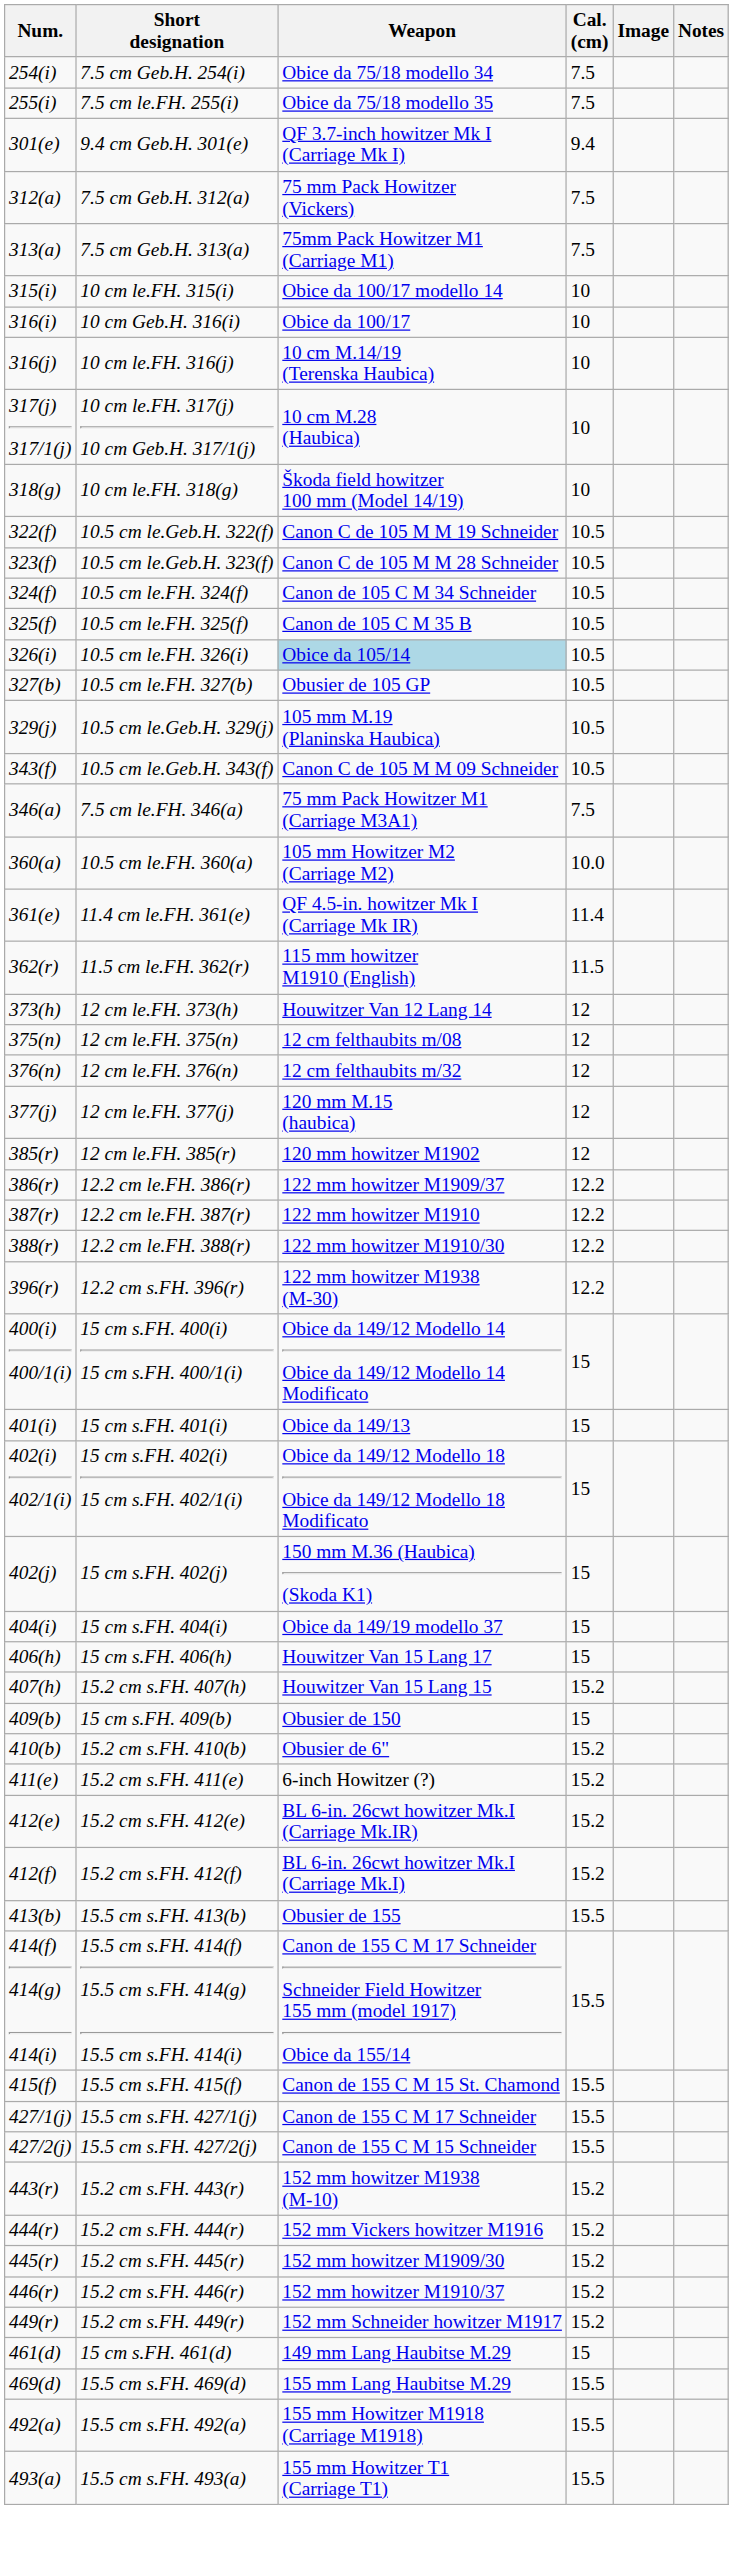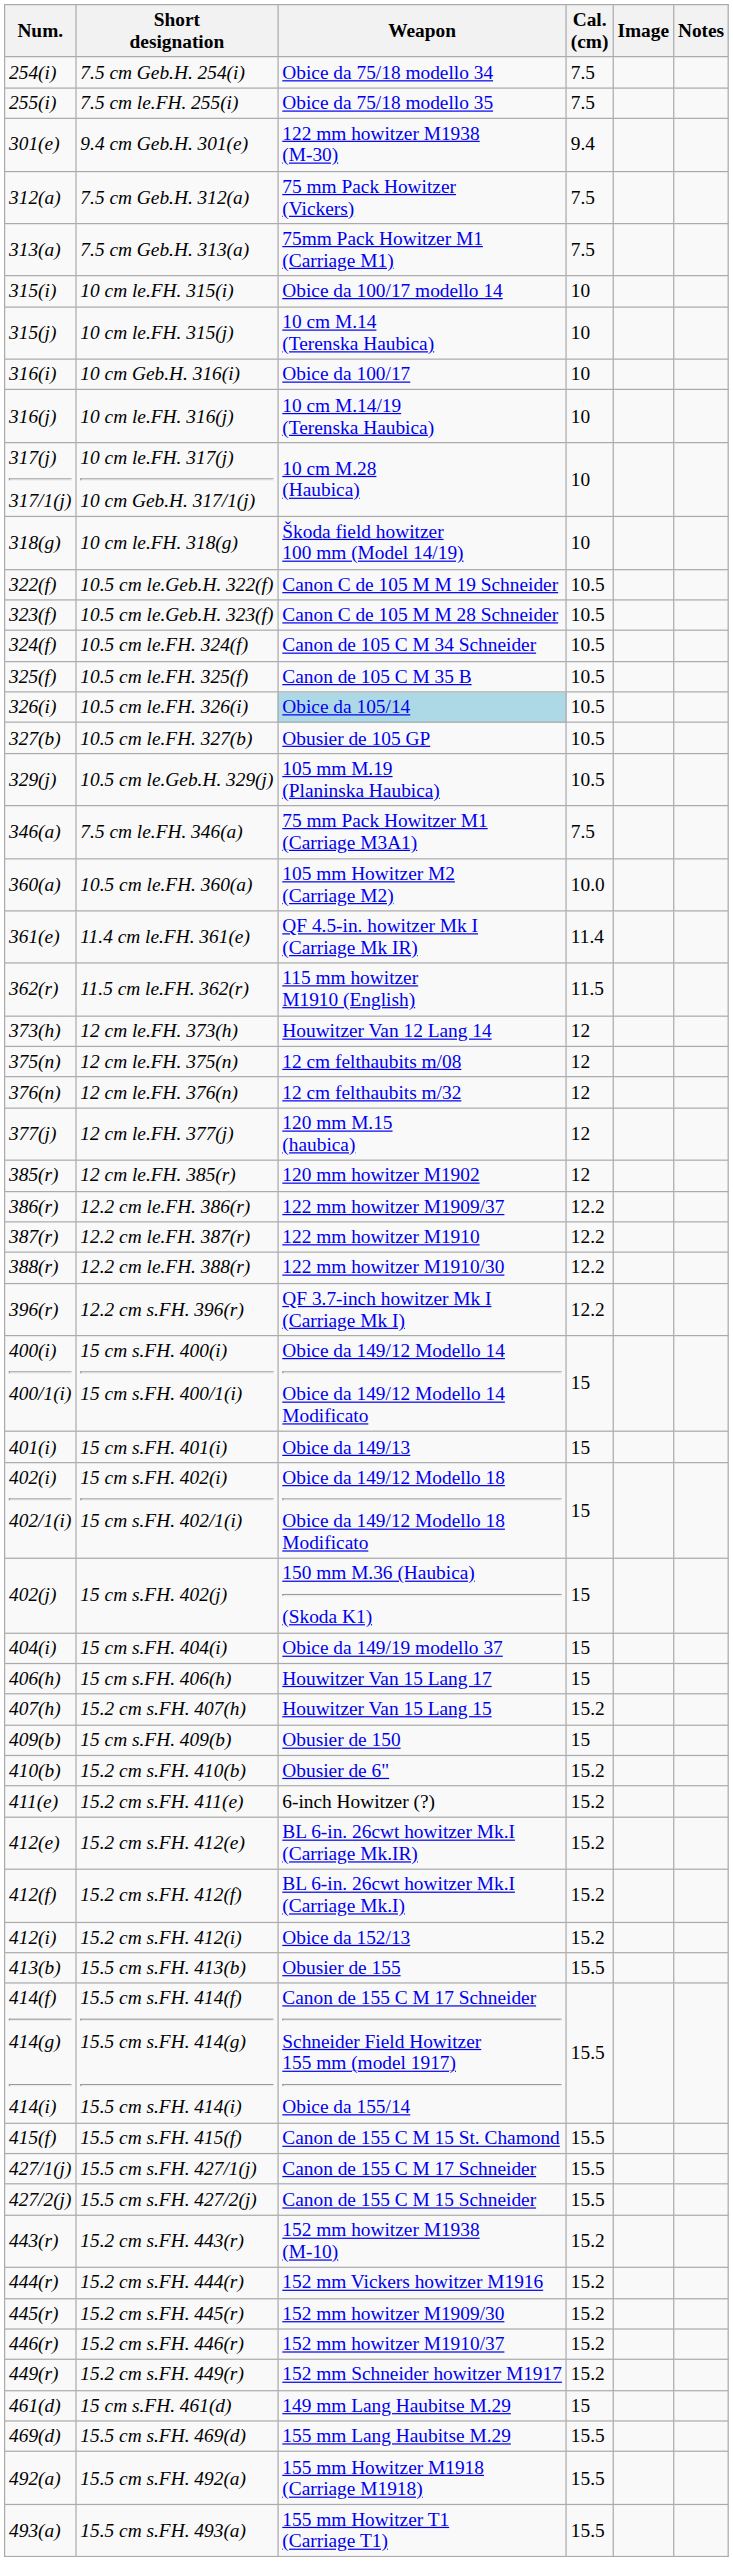 <table class="wikitable sortable mw-collapsible mw-collapsed">
 <tr>
 <th>Num.</th>
 <th>Short<br>designation</th>
 <th>Weapon</th>
 <th>Cal.<br>(cm)</th>
 <th>Image</th>
 <th>Notes</th>
 </tr>
 <tr>
 <td><em>254(i)</em></td>
 <td><em>7.5 cm Geb.H. 254(i)</em></td>
 <td><a href='#'>Obice da 75/18 modello 34</a></td>
 <td>7.5</td>
 <td></td>
 <td></td>
 </tr>
 <tr>
 <td><em>255(i)</em></td>
 <td><em>7.5 cm le.FH. 255(i)</em></td>
 <td><a href='#'>Obice da 75/18 modello 35</a></td>
 <td>7.5</td>
 <td></td>
 <td></td>
 </tr>
 <tr>
 <td><em>301(e)</em></td>
 <td><em>9.4 cm Geb.H. 301(e)</em></td>
-<td><a href='#'>QF 3.7-inch howitzer Mk I<br>(Carriage Mk I)</a></td>
+<td><a href='#'>122 mm howitzer M1938<br>(M-30)</a></td>
 <td>9.4</td>
 <td></td>
 <td></td>
 </tr>
 <tr>
 <td><em>312(a)</em></td>
 <td><em>7.5 cm Geb.H. 312(a)</em></td>
 <td><a href='#'>75 mm Pack Howitzer<br>(Vickers)</a></td>
 <td>7.5</td>
 <td></td>
 <td></td>
 </tr>
 <tr>
 <td><em>313(a)</em></td>
 <td><em>7.5 cm Geb.H. 313(a)</em></td>
 <td><a href='#'>75mm Pack Howitzer M1<br>(Carriage M1)</a></td>
 <td>7.5</td>
 <td></td>
 <td></td>
 </tr>
 <tr>
 <td><em>315(i)</em></td>
 <td><em>10 cm le.FH. 315(i)</em></td>
 <td><a href='#'>Obice da 100/17 modello 14</a></td>
+<td>10</td>
+<td></td>
+<td></td>
+</tr>
+<tr>
+<td><em>315(j)</em></td>
+<td><em>10 cm le.FH. 315(j)</em></td>
+<td><a href='#'>10 cm M.14<br>(Terenska Haubica)</a></td>
 <td>10</td>
 <td></td>
 <td></td>
 </tr>
 <tr>
 <td><em>316(i)</em></td>
 <td><em>10 cm Geb.H. 316(i)</em></td>
 <td><a href='#'>Obice da 100/17</a></td>
 <td>10</td>
 <td></td>
 <td></td>
 </tr>
 <tr>
 <td><em>316(j)</em></td>
 <td><em>10 cm le.FH. 316(j)</em></td>
 <td><a href='#'>10 cm M.14/19<br>(Terenska Haubica)</a></td>
 <td>10</td>
 <td></td>
 <td></td>
 </tr>
 <tr>
 <td><em>317(j)</em><hr><em>317/1(j)</em></td>
 <td><em>10 cm le.FH. 317(j)</em><hr><em>10 cm Geb.H. 317/1(j)</em></td>
 <td><a href='#'>10 cm M.28<br>(Haubica)</a></td>
 <td>10</td>
 <td></td>
 <td></td>
 </tr>
 <tr>
 <td><em>318(g)</em></td>
 <td><em>10 cm le.FH. 318(g)</em></td>
 <td><a href='#'>Škoda field howitzer<br>100 mm (Model 14/19)</a></td>
 <td>10</td>
 <td></td>
 <td></td>
 </tr>
 <tr>
 <td><em>322(f)</em></td>
 <td><em>10.5 cm le.Geb.H. 322(f)</em></td>
 <td><a href='#'>Canon C de 105 M M 19 Schneider</a></td>
 <td>10.5</td>
 <td></td>
 <td></td>
 </tr>
 <tr>
 <td><em>323(f)</em></td>
 <td><em>10.5 cm le.Geb.H. 323(f)</em></td>
 <td><a href='#'>Canon C de 105 M M 28 Schneider</a></td>
 <td>10.5</td>
 <td></td>
 <td></td>
 </tr>
 <tr>
 <td><em>324(f)</em></td>
 <td><em>10.5 cm le.FH. 324(f)</em></td>
 <td><a href='#'>Canon de 105 C M 34 Schneider</a></td>
 <td>10.5</td>
 <td></td>
 <td></td>
 </tr>
 <tr>
 <td><em>325(f)</em></td>
 <td><em>10.5 cm le.FH. 325(f)</em></td>
 <td><a href='#'>Canon de 105 C M 35 B</a></td>
 <td>10.5</td>
 <td></td>
 <td></td>
 </tr>
 <tr>
 <td><em>326(i)</em></td>
 <td><em>10.5 cm le.FH. 326(i)</em></td>
 <td style="background: lightblue;"><a href='#'>Obice da 105/14</a></td>
 <td>10.5</td>
 <td></td>
 <td></td>
 </tr>
 <tr>
 <td><em>327(b)</em></td>
 <td><em>10.5 cm le.FH. 327(b)</em></td>
 <td><a href='#'>Obusier de 105 GP</a></td>
 <td>10.5</td>
 <td></td>
 <td></td>
 </tr>
 <tr>
 <td><em>329(j)</em></td>
 <td><em>10.5 cm le.Geb.H. 329(j)</em></td>
 <td><a href='#'>105 mm M.19<br>(Planinska Haubica)</a></td>
-<td>10.5</td>
-<td></td>
-<td></td>
-</tr>
-<tr>
-<td><em>343(f)</em></td>
-<td><em>10.5 cm le.Geb.H. 343(f)</em></td>
-<td><a href='#'>Canon C de 105 M M 09 Schneider</a></td>
 <td>10.5</td>
 <td></td>
 <td></td>
 </tr>
 <tr>
 <td><em>346(a)</em></td>
 <td><em>7.5 cm le.FH. 346(a)</em></td>
 <td><a href='#'>75 mm Pack Howitzer M1<br>(Carriage M3A1)</a></td>
 <td>7.5</td>
 <td></td>
 <td></td>
 </tr>
 <tr>
 <td><em>360(a)</em></td>
 <td><em>10.5 cm le.FH. 360(a)</em></td>
 <td><a href='#'>105 mm Howitzer M2<br>(Carriage M2)</a></td>
 <td>10.0</td>
 <td></td>
 <td></td>
 </tr>
 <tr>
 <td><em>361(e)</em></td>
 <td><em>11.4 cm le.FH. 361(e)</em></td>
 <td><a href='#'>QF 4.5-in. howitzer Mk I<br>(Carriage Mk IR)</a></td>
 <td>11.4</td>
 <td></td>
 <td></td>
 </tr>
 <tr>
 <td><em>362(r)</em></td>
 <td><em>11.5 cm le.FH. 362(r)</em></td>
 <td><a href='#'>115 mm howitzer<br>M1910 (English)</a></td>
 <td>11.5</td>
 <td></td>
 <td></td>
 </tr>
 <tr>
 <td><em>373(h)</em></td>
 <td><em>12 cm le.FH. 373(h)</em></td>
 <td><a href='#'>Houwitzer Van 12 Lang 14</a></td>
 <td>12</td>
 <td></td>
 <td></td>
 </tr>
 <tr>
 <td><em>375(n)</em></td>
 <td><em>12 cm le.FH. 375(n)</em></td>
 <td><a href='#'>12 cm felthaubits m/08</a></td>
 <td>12</td>
 <td></td>
 <td></td>
 </tr>
 <tr>
 <td><em>376(n)</em></td>
 <td><em>12 cm le.FH. 376(n)</em></td>
 <td><a href='#'>12 cm felthaubits m/32</a></td>
 <td>12</td>
 <td></td>
 <td></td>
 </tr>
 <tr>
 <td><em>377(j)</em></td>
 <td><em>12 cm le.FH. 377(j)</em></td>
 <td><a href='#'>120 mm M.15<br>(haubica)</a></td>
 <td>12</td>
 <td></td>
 <td></td>
 </tr>
 <tr>
 <td><em>385(r)</em></td>
 <td><em>12 cm le.FH. 385(r)</em></td>
 <td><a href='#'>120 mm howitzer M1902</a></td>
 <td>12</td>
 <td></td>
 <td></td>
 </tr>
 <tr>
 <td><em>386(r)</em></td>
 <td><em>12.2 cm le.FH. 386(r)</em></td>
 <td><a href='#'>122 mm howitzer M1909/37</a></td>
 <td>12.2</td>
 <td></td>
 <td></td>
 </tr>
 <tr>
 <td><em>387(r)</em></td>
 <td><em>12.2 cm le.FH. 387(r)</em></td>
 <td><a href='#'>122 mm howitzer M1910</a></td>
 <td>12.2</td>
 <td></td>
 <td></td>
 </tr>
 <tr>
 <td><em>388(r)</em></td>
 <td><em>12.2 cm le.FH. 388(r)</em></td>
 <td><a href='#'>122 mm howitzer M1910/30</a></td>
 <td>12.2</td>
 <td></td>
 <td></td>
 </tr>
 <tr>
 <td><em>396(r)</em></td>
 <td><em>12.2 cm s.FH. 396(r)</em></td>
-<td><a href='#'>122 mm howitzer M1938<br>(M-30)</a></td>
+<td><a href='#'>QF 3.7-inch howitzer Mk I<br>(Carriage Mk I)</a></td>
 <td>12.2</td>
 <td></td>
 <td></td>
 </tr>
 <tr>
 <td><em>400(i)</em><hr><em>400/1(i)</em><br> </td>
 <td><em>15 cm s.FH. 400(i)</em><hr><em>15 cm s.FH. 400/1(i)</em><br> </td>
 <td><a href='#'>Obice da 149/12 Modello 14<hr>Obice da 149/12 Modello 14<br>Modificato</a></td>
 <td>15</td>
 <td></td>
 <td></td>
 </tr>
 <tr>
 <td><em>401(i)</em></td>
 <td><em>15 cm s.FH. 401(i)</em></td>
 <td><a href='#'>Obice da 149/13</a></td>
 <td>15</td>
 <td></td>
 <td></td>
 </tr>
 <tr>
 <td><em>402(i)</em><hr><em>402/1(i)</em><br> </td>
 <td><em>15 cm s.FH. 402(i)</em><hr><em>15 cm s.FH. 402/1(i)</em><br> </td>
 <td><a href='#'>Obice da 149/12 Modello 18<hr>Obice da 149/12 Modello 18<br>Modificato</a></td>
 <td>15</td>
 <td></td>
 <td></td>
 </tr>
 <tr>
 <td><em>402(j)</em></td>
 <td><em>15 cm s.FH. 402(j)</em></td>
 <td><a href='#'>150 mm M.36 (Haubica)<hr>(Skoda K1)</a></td>
 <td>15</td>
 <td></td>
 <td></td>
 </tr>
 <tr>
 <td><em>404(i)</em></td>
 <td><em>15 cm s.FH. 404(i)</em></td>
 <td><a href='#'>Obice da 149/19 modello 37</a></td>
 <td>15</td>
 <td></td>
 <td></td>
 </tr>
 <tr>
 <td><em>406(h)</em></td>
 <td><em>15 cm s.FH. 406(h)</em></td>
 <td><a href='#'>Houwitzer Van 15 Lang 17</a></td>
 <td>15</td>
 <td></td>
 <td></td>
 </tr>
 <tr>
 <td><em>407(h)</em></td>
 <td><em>15.2 cm s.FH. 407(h)</em></td>
 <td><a href='#'>Houwitzer Van 15 Lang 15</a></td>
 <td>15.2</td>
 <td></td>
 <td></td>
 </tr>
 <tr>
 <td><em>409(b)</em></td>
 <td><em>15 cm s.FH. 409(b)</em></td>
 <td><a href='#'>Obusier de 150</a></td>
 <td>15</td>
 <td></td>
 <td></td>
 </tr>
 <tr>
 <td><em>410(b)</em></td>
 <td><em>15.2 cm s.FH. 410(b)</em></td>
 <td><a href='#'>Obusier de 6"</a></td>
 <td>15.2</td>
 <td></td>
 <td></td>
 </tr>
 <tr>
 <td><em>411(e)</em></td>
 <td><em>15.2 cm s.FH. 411(e)</em></td>
 <td>6-inch Howitzer (?)</td>
 <td>15.2</td>
 <td></td>
 <td></td>
 </tr>
 <tr>
 <td><em>412(e)</em></td>
 <td><em>15.2 cm s.FH. 412(e)</em></td>
 <td><a href='#'>BL 6-in. 26cwt howitzer Mk.I<br>(Carriage Mk.IR)</a></td>
 <td>15.2</td>
 <td></td>
 <td></td>
 </tr>
 <tr>
 <td><em>412(f)</em></td>
 <td><em>15.2 cm s.FH. 412(f)</em></td>
 <td><a href='#'>BL 6-in. 26cwt howitzer Mk.I<br>(Carriage Mk.I)</a></td>
+<td>15.2</td>
+<td></td>
+<td></td>
+</tr>
+<tr>
+<td><em>412(i)</em></td>
+<td><em>15.2 cm s.FH. 412(i)</em></td>
+<td><a href='#'>Obice da 152/13</a></td>
 <td>15.2</td>
 <td></td>
 <td></td>
 </tr>
 <tr>
 <td><em>413(b)</em></td>
 <td><em>15.5 cm s.FH. 413(b)</em></td>
 <td><a href='#'>Obusier de 155</a></td>
 <td>15.5</td>
 <td></td>
 <td></td>
 </tr>
 <tr>
 <td><em>414(f)</em><hr><em>414(g)</em><br> <hr><em>414(i)</em></td>
 <td><em>15.5 cm s.FH. 414(f)<hr>15.5 cm s.FH. 414(g)<br> <hr>15.5 cm s.FH. 414(i)</em></td>
 <td><a href='#'>Canon de 155 C M 17 Schneider<hr>Schneider Field Howitzer<br>155 mm (model 1917)<hr>Obice da 155/14</a></td>
 <td>15.5</td>
 <td></td>
 <td></td>
 </tr>
 <tr>
 <td><em>415(f)</em></td>
 <td><em>15.5 cm s.FH. 415(f)</em></td>
 <td><a href='#'>Canon de 155 C M 15 St. Chamond</a></td>
 <td>15.5</td>
 <td></td>
 <td></td>
 </tr>
 <tr>
 <td><em>427/1(j)</em></td>
 <td><em>15.5 cm s.FH. 427/1(j)</em></td>
 <td><a href='#'>Canon de 155 C M 17 Schneider</a></td>
 <td>15.5</td>
 <td></td>
 <td></td>
 </tr>
 <tr>
 <td><em>427/2(j)</em></td>
 <td><em>15.5 cm s.FH. 427/2(j)</em></td>
 <td><a href='#'>Canon de 155 C M 15 Schneider</a></td>
 <td>15.5</td>
 <td></td>
 <td></td>
 </tr>
 <tr>
 <td><em>443(r)</em></td>
 <td><em>15.2 cm s.FH. 443(r)</em></td>
 <td><a href='#'>152 mm howitzer M1938<br>(M-10)</a></td>
 <td>15.2</td>
 <td></td>
 <td></td>
 </tr>
 <tr>
 <td><em>444(r)</em></td>
 <td><em>15.2 cm s.FH. 444(r)</em></td>
 <td><a href='#'>152 mm Vickers howitzer M1916</a></td>
 <td>15.2</td>
 <td></td>
 <td></td>
 </tr>
 <tr>
 <td><em>445(r)</em></td>
 <td><em>15.2 cm s.FH. 445(r)</em></td>
 <td><a href='#'>152 mm howitzer M1909/30</a></td>
 <td>15.2</td>
 <td></td>
 <td></td>
 </tr>
 <tr>
 <td><em>446(r)</em></td>
 <td><em>15.2 cm s.FH. 446(r)</em></td>
 <td><a href='#'>152 mm howitzer M1910/37</a></td>
 <td>15.2</td>
 <td></td>
 <td></td>
 </tr>
 <tr>
 <td><em>449(r)</em></td>
 <td><em>15.2 cm s.FH. 449(r)</em></td>
 <td><a href='#'>152 mm Schneider howitzer M1917</a></td>
 <td>15.2</td>
 <td></td>
 <td></td>
 </tr>
 <tr>
 <td><em>461(d)</em></td>
 <td><em>15 cm s.FH. 461(d)</em></td>
 <td><a href='#'>149 mm Lang Haubitse M.29</a></td>
 <td>15</td>
 <td></td>
 <td></td>
 </tr>
 <tr>
 <td><em>469(d)</em></td>
 <td><em>15.5 cm s.FH. 469(d)</em></td>
 <td><a href='#'>155 mm Lang Haubitse M.29</a></td>
 <td>15.5</td>
 <td></td>
 <td></td>
 </tr>
 <tr>
 <td><em>492(a)</em></td>
 <td><em>15.5 cm s.FH. 492(a)</em></td>
 <td><a href='#'>155 mm Howitzer M1918<br>(Carriage M1918)</a></td>
 <td>15.5</td>
 <td></td>
 <td></td>
 </tr>
 <tr>
 <td><em>493(a)</em></td>
 <td><em>15.5 cm s.FH. 493(a)</em></td>
 <td><a href='#'>155 mm Howitzer T1<br>(Carriage T1)</a></td>
 <td>15.5</td>
 <td></td>
 <td></td>
 </tr>
 </table>
